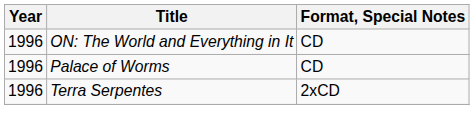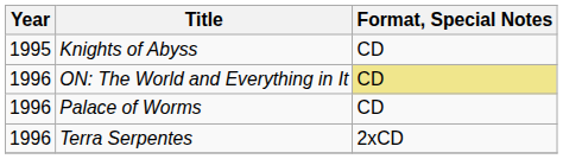 <table class="wikitable">
 <tr>
 <th>Year</th>
 <th>Title</th>
 <th>Format, Special Notes</th>
 </tr>
 <tr>
+<td>1995</td>
+<td><em>Knights of Abyss</em></td>
+<td>CD</td>
+</tr>
+<tr>
 <td>1996</td>
 <td><em>ON: The World and Everything in It</em></td>
-<td>CD</td>
+<td style="background: khaki;">CD</td>
 </tr>
 <tr>
 <td>1996</td>
 <td><em>Palace of Worms</em></td>
 <td>CD</td>
 </tr>
 <tr>
 <td>1996</td>
 <td><em>Terra Serpentes</em></td>
 <td>2xCD</td>
 </tr>
 <tr>
 </tr>
 </table>
